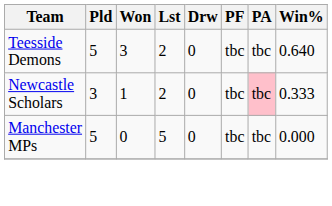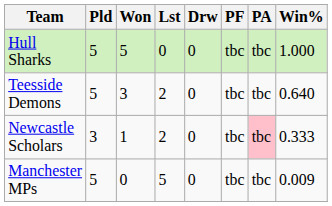 <table class="wikitable" width=40%">
 <tr>
 <th width=42%>Team</th>
 <th width=8%>Pld</th>
 <th width=8%>Won</th>
 <th width=8%>Lst</th>
 <th width=8%>Drw</th>
 <th width=8%>PF</th>
 <th width=8%>PA</th>
 <th width=10%>Win%</th>
+</tr>
+<tr bgcolor="#d0f0c0">
+<td><a href='#'>Hull</a> Sharks</td>
+<td>5</td>
+<td>5</td>
+<td>0</td>
+<td>0</td>
+<td>tbc</td>
+<td>tbc</td>
+<td>1.000</td>
 </tr>
 <tr>
 <td><a href='#'>Teesside</a> Demons</td>
 <td>5</td>
 <td>3</td>
 <td>2</td>
 <td>0</td>
 <td>tbc</td>
 <td>tbc</td>
 <td>0.640</td>
 </tr>
 <tr>
 <td><a href='#'>Newcastle</a> Scholars</td>
 <td>3</td>
 <td>1</td>
 <td>2</td>
 <td>0</td>
 <td>tbc</td>
 <td style="background: pink;">tbc</td>
 <td>0.333</td>
 </tr>
 <tr>
 <td><a href='#'>Manchester</a> MPs</td>
 <td>5</td>
 <td>0</td>
 <td>5</td>
 <td>0</td>
 <td>tbc</td>
 <td>tbc</td>
-<td>0.000</td>
+<td>0.009</td>
 </tr>
 <tr>
 </tr>
 </table>
